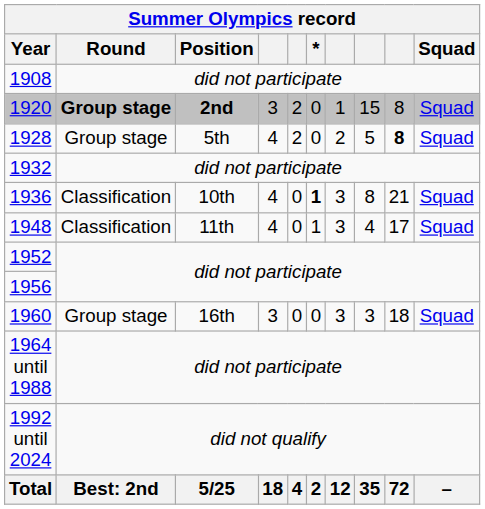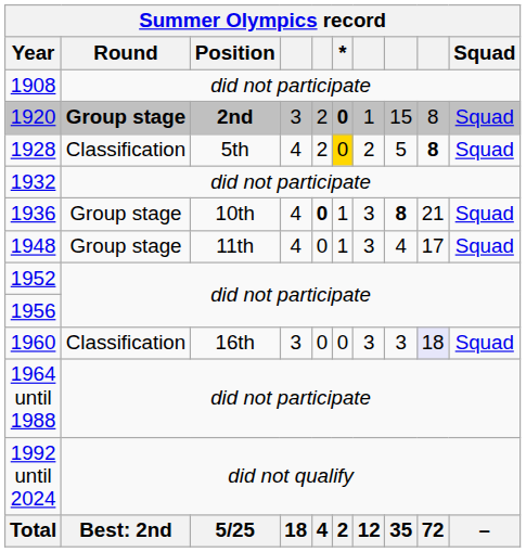 <table class="wikitable" style="text-align: center;">
 <tr>
 <th colspan=10><a href='#'>Summer Olympics</a> record</th>
 </tr>
 <tr>
 <th>Year</th>
 <th>Round</th>
 <th>Position</th>
 <th></th>
 <th></th>
 <th> *</th>
 <th></th>
 <th></th>
 <th></th>
 <th>Squad</th>
 </tr>
 <tr>
 <td> <a href='#'>1908</a></td>
 <td colspan=9><em>did not participate</em></td>
 </tr>
 <tr bgcolor=silver>
 <td> <a href='#'>1920</a></td>
 <td><strong>Group stage</strong></td>
 <td><strong>2nd</strong></td>
 <td>3</td>
 <td>2</td>
-<td>0</td>
+<td><strong>0</strong></td>
 <td>1</td>
 <td>15</td>
 <td>8</td>
 <td><a href='#'>Squad</a></td>
 </tr>
 <tr>
 <td> <a href='#'>1928</a></td>
-<td>Group stage</td>
+<td>Classification</td>
 <td>5th</td>
 <td>4</td>
 <td>2</td>
-<td>0</td>
+<td style="background: gold;">0</td>
 <td>2</td>
 <td>5</td>
 <td><strong>8</strong></td>
 <td><a href='#'>Squad</a></td>
 </tr>
 <tr>
 <td> <a href='#'>1932</a></td>
 <td colspan=9><em>did not participate</em></td>
 </tr>
 <tr>
 <td> <a href='#'>1936</a></td>
-<td>Classification</td>
+<td>Group stage</td>
 <td>10th</td>
 <td>4</td>
-<td>0</td>
-<td><strong>1</strong></td>
+<td><strong>0</strong></td>
+<td>1</td>
 <td>3</td>
-<td>8</td>
+<td><strong>8</strong></td>
 <td>21</td>
 <td><a href='#'>Squad</a></td>
 </tr>
 <tr>
 <td> <a href='#'>1948</a></td>
-<td>Classification</td>
+<td>Group stage</td>
 <td>11th</td>
 <td>4</td>
 <td>0</td>
 <td>1</td>
 <td>3</td>
 <td>4</td>
 <td>17</td>
 <td><a href='#'>Squad</a></td>
 </tr>
 <tr>
 <td> <a href='#'>1952</a></td>
 <td colspan=9 rowspan=2><em>did not participate</em></td>
 </tr>
 <tr>
 <td> <a href='#'>1956</a></td>
 </tr>
 <tr>
 <td> <a href='#'>1960</a></td>
-<td>Group stage</td>
+<td>Classification</td>
 <td>16th</td>
 <td>3</td>
 <td>0</td>
 <td>0</td>
 <td>3</td>
 <td>3</td>
-<td>18</td>
+<td style="background: lavender;">18</td>
 <td><a href='#'>Squad</a></td>
 </tr>
 <tr>
 <td> <a href='#'>1964</a><br>until<br> <a href='#'>1988</a></td>
 <td colspan=9><em>did not participate</em></td>
 </tr>
 <tr>
 <td> <a href='#'>1992</a><br>until<br> <a href='#'>2024</a></td>
 <td colspan=9><em>did not qualify</em></td>
 </tr>
 <tr>
 <th>Total</th>
 <th>Best: 2nd</th>
 <th>5/25</th>
 <th>18</th>
 <th>4</th>
 <th>2</th>
 <th>12</th>
 <th>35</th>
 <th>72</th>
 <th>–</th>
 </tr>
 </table>
